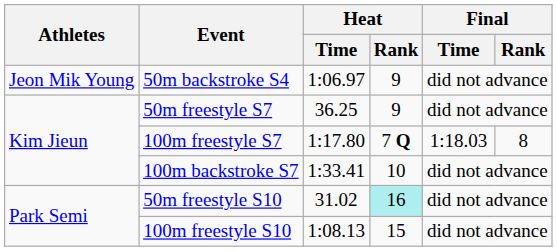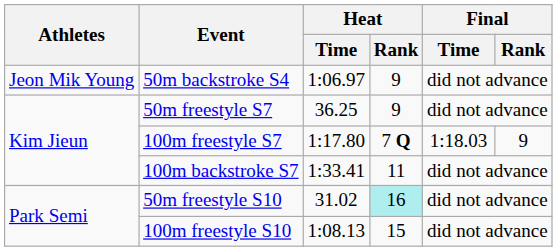 <table class=wikitable>
 <tr>
 <th rowspan="2">Athletes</th>
 <th rowspan="2">Event</th>
 <th colspan="2">Heat</th>
 <th colspan="2">Final</th>
 </tr>
 <tr>
 <th>Time</th>
 <th>Rank</th>
 <th>Time</th>
 <th>Rank</th>
 </tr>
 <tr>
 <td align=left><a href='#'>Jeon Mik Young</a></td>
 <td align=left><a href='#'>50m backstroke S4</a></td>
 <td align=center>1:06.97</td>
 <td align=center>9</td>
 <td align=center colspan=2>did not advance</td>
 </tr>
 <tr>
 <td align=left rowspan=3><a href='#'>Kim Jieun</a></td>
 <td align=left><a href='#'>50m freestyle S7</a></td>
 <td align=center>36.25</td>
 <td align=center>9</td>
 <td align=center colspan=2>did not advance</td>
 </tr>
 <tr>
 <td align=left><a href='#'>100m freestyle S7</a></td>
 <td align=center>1:17.80</td>
 <td align=center>7 <strong>Q</strong></td>
 <td align=center>1:18.03</td>
-<td align=center>8</td>
+<td align=center>9</td>
 </tr>
 <tr>
 <td align=left><a href='#'>100m backstroke S7</a></td>
 <td align=center>1:33.41</td>
-<td align=center>10</td>
+<td align=center>11</td>
 <td align=center colspan=2>did not advance</td>
 </tr>
 <tr>
 <td align=left rowspan=2><a href='#'>Park Semi</a></td>
 <td align=left><a href='#'>50m freestyle S10</a></td>
 <td align=center>31.02</td>
 <td align=center style="background: paleturquoise;">16</td>
 <td align=center colspan=2>did not advance</td>
 </tr>
 <tr>
 <td align=left><a href='#'>100m freestyle S10</a></td>
 <td align=center>1:08.13</td>
 <td align=center>15</td>
 <td align=center colspan=2>did not advance</td>
 </tr>
 </table>
